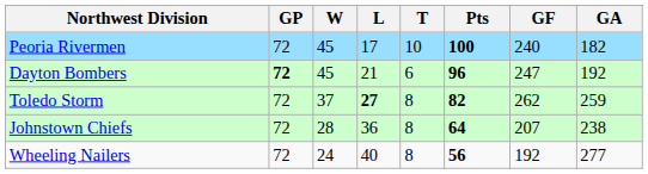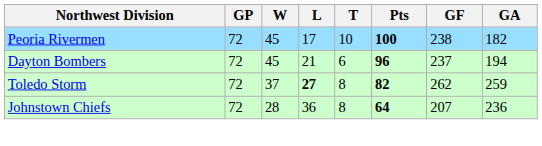 <table class="wikitable">
 <tr>
 <th bgcolor="#DDDDFF" width="30%">Northwest Division</th>
 <th bgcolor="#DDDDFF" width="5%">GP</th>
 <th bgcolor="#DDDDFF" width="5%">W</th>
 <th bgcolor="#DDDDFF" width="5%">L</th>
 <th bgcolor="#DDDDFF" width="5%">T</th>
 <th bgcolor="#DDDDFF" width="7.5%">Pts</th>
 <th bgcolor="#DDDDFF" width="7.5%">GF</th>
 <th bgcolor="#DDDDFF" width="7.5%">GA</th>
 </tr>
 <tr bgcolor="#97DEFF">
 <td><a href='#'>Peoria Rivermen</a></td>
 <td>72</td>
 <td>45</td>
 <td>17</td>
 <td>10</td>
 <td><strong>100</strong></td>
-<td>240</td>
+<td>238</td>
 <td>182</td>
 </tr>
 <tr bgcolor="#ccffcc">
 <td><a href='#'>Dayton Bombers</a></td>
-<td><strong>72</strong></td>
+<td>72</td>
 <td>45</td>
 <td>21</td>
 <td>6</td>
 <td><strong>96</strong></td>
-<td>247</td>
-<td>192</td>
+<td>237</td>
+<td>194</td>
 </tr>
 <tr bgcolor="#ccffcc">
 <td><a href='#'>Toledo Storm</a></td>
 <td>72</td>
 <td>37</td>
 <td><strong>27</strong></td>
 <td>8</td>
 <td><strong>82</strong></td>
 <td>262</td>
 <td>259</td>
 </tr>
 <tr bgcolor="#ccffcc">
 <td><a href='#'>Johnstown Chiefs</a></td>
 <td>72</td>
 <td>28</td>
 <td>36</td>
 <td>8</td>
 <td><strong>64</strong></td>
 <td>207</td>
-<td>238</td>
-</tr>
-<tr>
-<td><a href='#'>Wheeling Nailers</a></td>
-<td>72</td>
-<td>24</td>
-<td>40</td>
-<td>8</td>
-<td><strong>56</strong></td>
-<td>192</td>
-<td>277</td>
+<td>236</td>
 </tr>
 </table>
